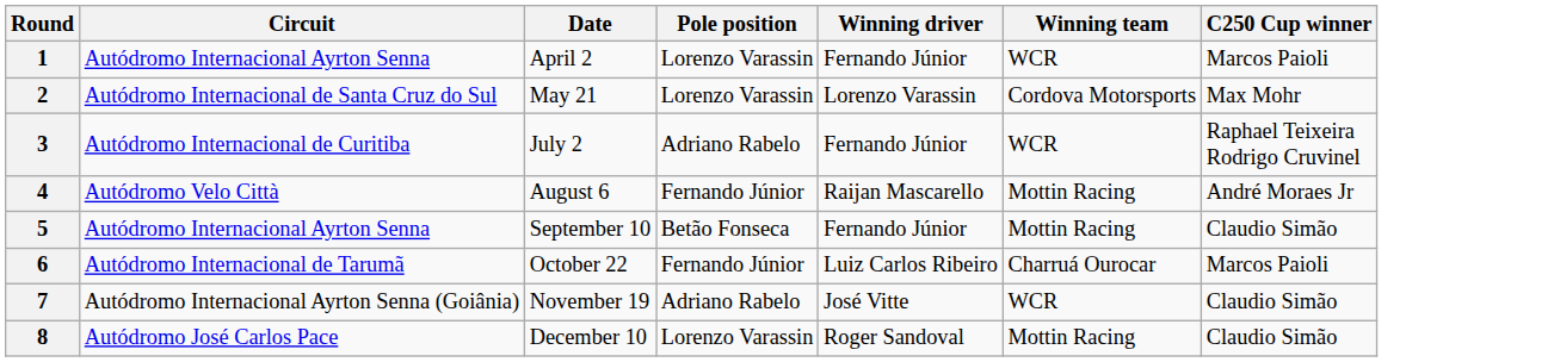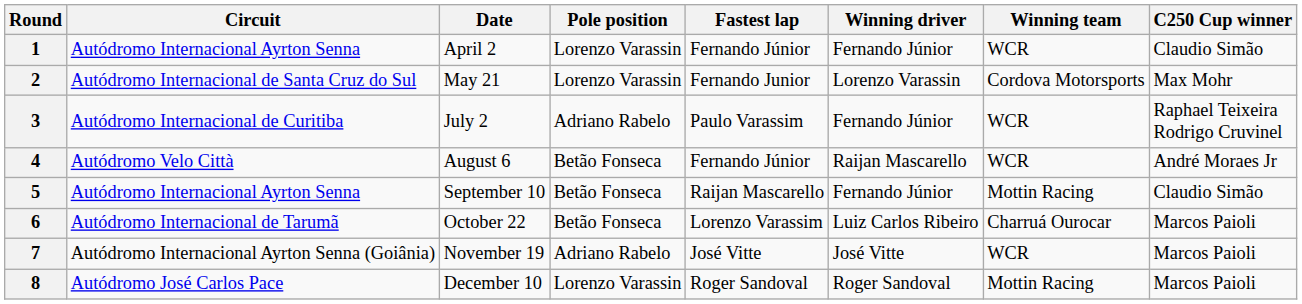 <table class="wikitable" style="font-size: 85%;">
 <tr>
 <th>Round</th>
 <th>Circuit</th>
 <th>Date</th>
 <th>Pole position</th>
+<th>Fastest lap</th>
 <th>Winning driver</th>
 <th>Winning team</th>
 <th>C250 Cup winner</th>
 </tr>
 <tr>
 <th>1</th>
 <td><a href='#'>Autódromo Internacional Ayrton Senna</a></td>
 <td>April 2</td>
 <td>Lorenzo Varassin</td>
 <td>Fernando Júnior</td>
+<td>Fernando Júnior</td>
 <td>WCR</td>
-<td>Marcos Paioli</td>
+<td>Claudio Simão</td>
 </tr>
 <tr>
 <th>2</th>
 <td><a href='#'>Autódromo Internacional de Santa Cruz do Sul</a></td>
 <td>May 21</td>
 <td>Lorenzo Varassin</td>
+<td>Fernando Junior</td>
 <td>Lorenzo Varassin</td>
 <td>Cordova Motorsports</td>
 <td>Max Mohr</td>
 </tr>
 <tr>
 <th>3</th>
 <td><a href='#'>Autódromo Internacional de Curitiba</a></td>
 <td>July 2</td>
 <td>Adriano Rabelo</td>
+<td>Paulo Varassim</td>
 <td>Fernando Júnior</td>
 <td>WCR</td>
 <td>Raphael Teixeira<br>Rodrigo Cruvinel</td>
 </tr>
 <tr>
 <th>4</th>
 <td><a href='#'>Autódromo Velo Città</a></td>
 <td>August 6</td>
+<td>Betão Fonseca</td>
 <td>Fernando Júnior</td>
 <td>Raijan Mascarello</td>
-<td>Mottin Racing</td>
+<td>WCR</td>
 <td>André Moraes Jr</td>
 </tr>
 <tr>
 <th>5</th>
 <td><a href='#'>Autódromo Internacional Ayrton Senna</a></td>
 <td>September 10</td>
 <td>Betão Fonseca</td>
+<td>Raijan Mascarello</td>
 <td>Fernando Júnior</td>
 <td>Mottin Racing</td>
 <td>Claudio Simão</td>
 </tr>
 <tr>
 <th>6</th>
 <td><a href='#'>Autódromo Internacional de Tarumã</a></td>
 <td>October 22</td>
-<td>Fernando Júnior</td>
+<td>Betão Fonseca</td>
+<td>Lorenzo Varassim</td>
 <td>Luiz Carlos Ribeiro</td>
 <td>Charruá Ourocar</td>
 <td>Marcos Paioli</td>
 </tr>
 <tr>
 <th>7</th>
 <td>Autódromo Internacional Ayrton Senna (Goiânia)</td>
 <td>November 19</td>
 <td>Adriano Rabelo</td>
 <td>José Vitte</td>
+<td>José Vitte</td>
 <td>WCR</td>
-<td>Claudio Simão</td>
+<td>Marcos Paioli</td>
 </tr>
 <tr>
 <th>8</th>
 <td><a href='#'>Autódromo José Carlos Pace</a></td>
 <td>December 10</td>
 <td>Lorenzo Varassin</td>
 <td>Roger Sandoval</td>
+<td>Roger Sandoval</td>
 <td>Mottin Racing</td>
-<td>Claudio Simão</td>
+<td>Marcos Paioli</td>
 </tr>
 </table>
